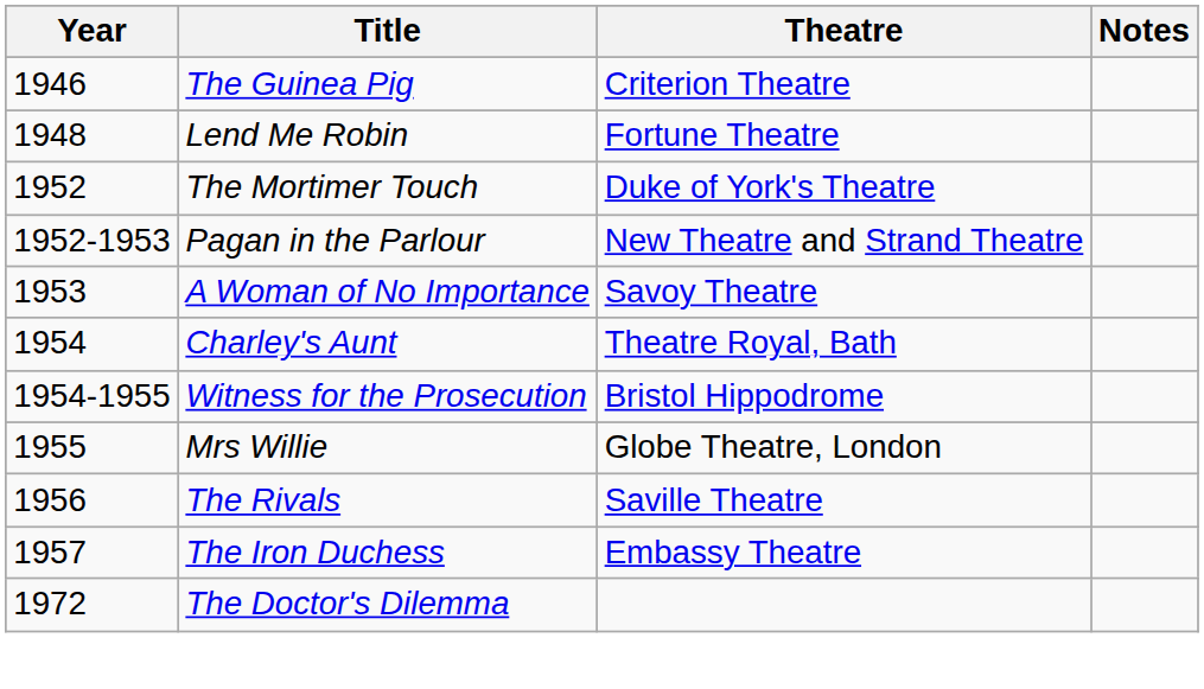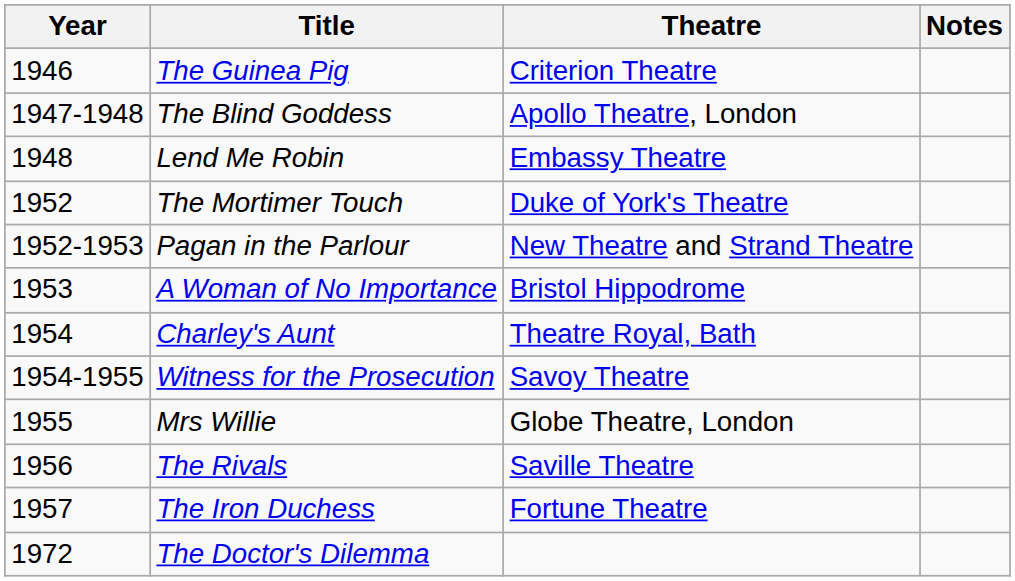 <table class="wikitable sortable">
 <tr>
 <th>Year</th>
 <th>Title</th>
 <th>Theatre</th>
 <th>Notes</th>
 </tr>
 <tr>
 <td>1946</td>
 <td><em><a href='#'>The Guinea Pig</a></em></td>
 <td><a href='#'>Criterion Theatre</a></td>
 <td></td>
 </tr>
 <tr>
+<td>1947-1948</td>
+<td><em>The Blind Goddess</em></td>
+<td><a href='#'>Apollo Theatre</a>, London</td>
+<td></td>
+</tr>
+<tr>
 <td>1948</td>
 <td><em>Lend Me Robin</em></td>
-<td><a href='#'>Fortune Theatre</a></td>
+<td><a href='#'>Embassy Theatre</a></td>
 <td></td>
 </tr>
 <tr>
 <td>1952</td>
 <td><em>The Mortimer Touch</em></td>
 <td><a href='#'>Duke of York's Theatre</a></td>
 <td></td>
 </tr>
 <tr>
 <td>1952-1953</td>
 <td><em>Pagan in the Parlour</em></td>
 <td><a href='#'>New Theatre</a> and <a href='#'>Strand Theatre</a></td>
 <td></td>
 </tr>
 <tr>
 <td>1953</td>
 <td><em><a href='#'>A Woman of No Importance</a></em></td>
-<td><a href='#'>Savoy Theatre</a></td>
+<td><a href='#'>Bristol Hippodrome</a></td>
 <td></td>
 </tr>
 <tr>
 <td>1954</td>
 <td><em><a href='#'>Charley's Aunt</a></em></td>
 <td><a href='#'>Theatre Royal, Bath</a></td>
 <td></td>
 </tr>
 <tr>
 <td>1954-1955</td>
 <td><em><a href='#'>Witness for the Prosecution</a></em></td>
-<td><a href='#'>Bristol Hippodrome</a></td>
+<td><a href='#'>Savoy Theatre</a></td>
 <td></td>
 </tr>
 <tr>
 <td>1955</td>
 <td><em>Mrs Willie</em></td>
 <td>Globe Theatre, London</td>
 <td></td>
 </tr>
 <tr>
 <td>1956</td>
 <td><em><a href='#'>The Rivals</a></em></td>
 <td><a href='#'>Saville Theatre</a></td>
 <td></td>
 </tr>
 <tr>
 <td>1957</td>
 <td><em><a href='#'>The Iron Duchess</a></em></td>
-<td><a href='#'>Embassy Theatre</a></td>
+<td><a href='#'>Fortune Theatre</a></td>
 </tr>
 <tr>
 <td>1972</td>
 <td><em><a href='#'>The Doctor's Dilemma</a></em></td>
 <td></td>
 <td></td>
 </tr>
 </table>
